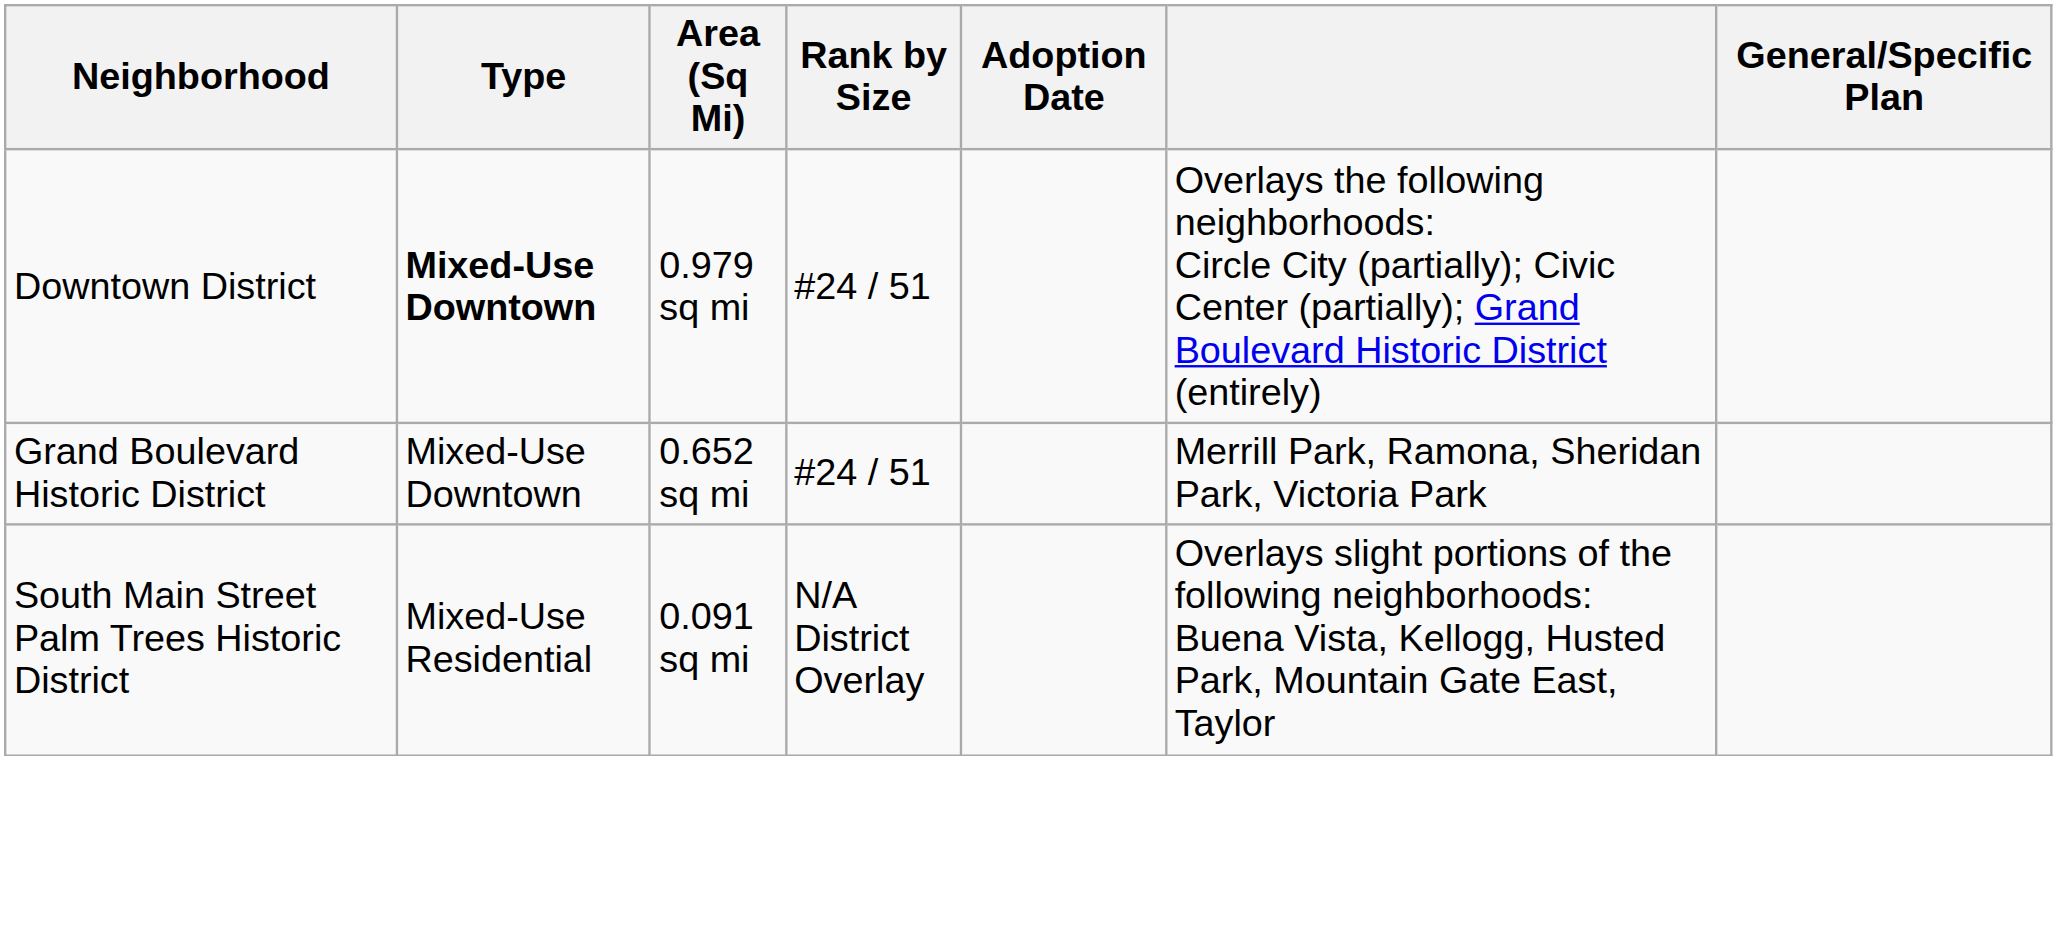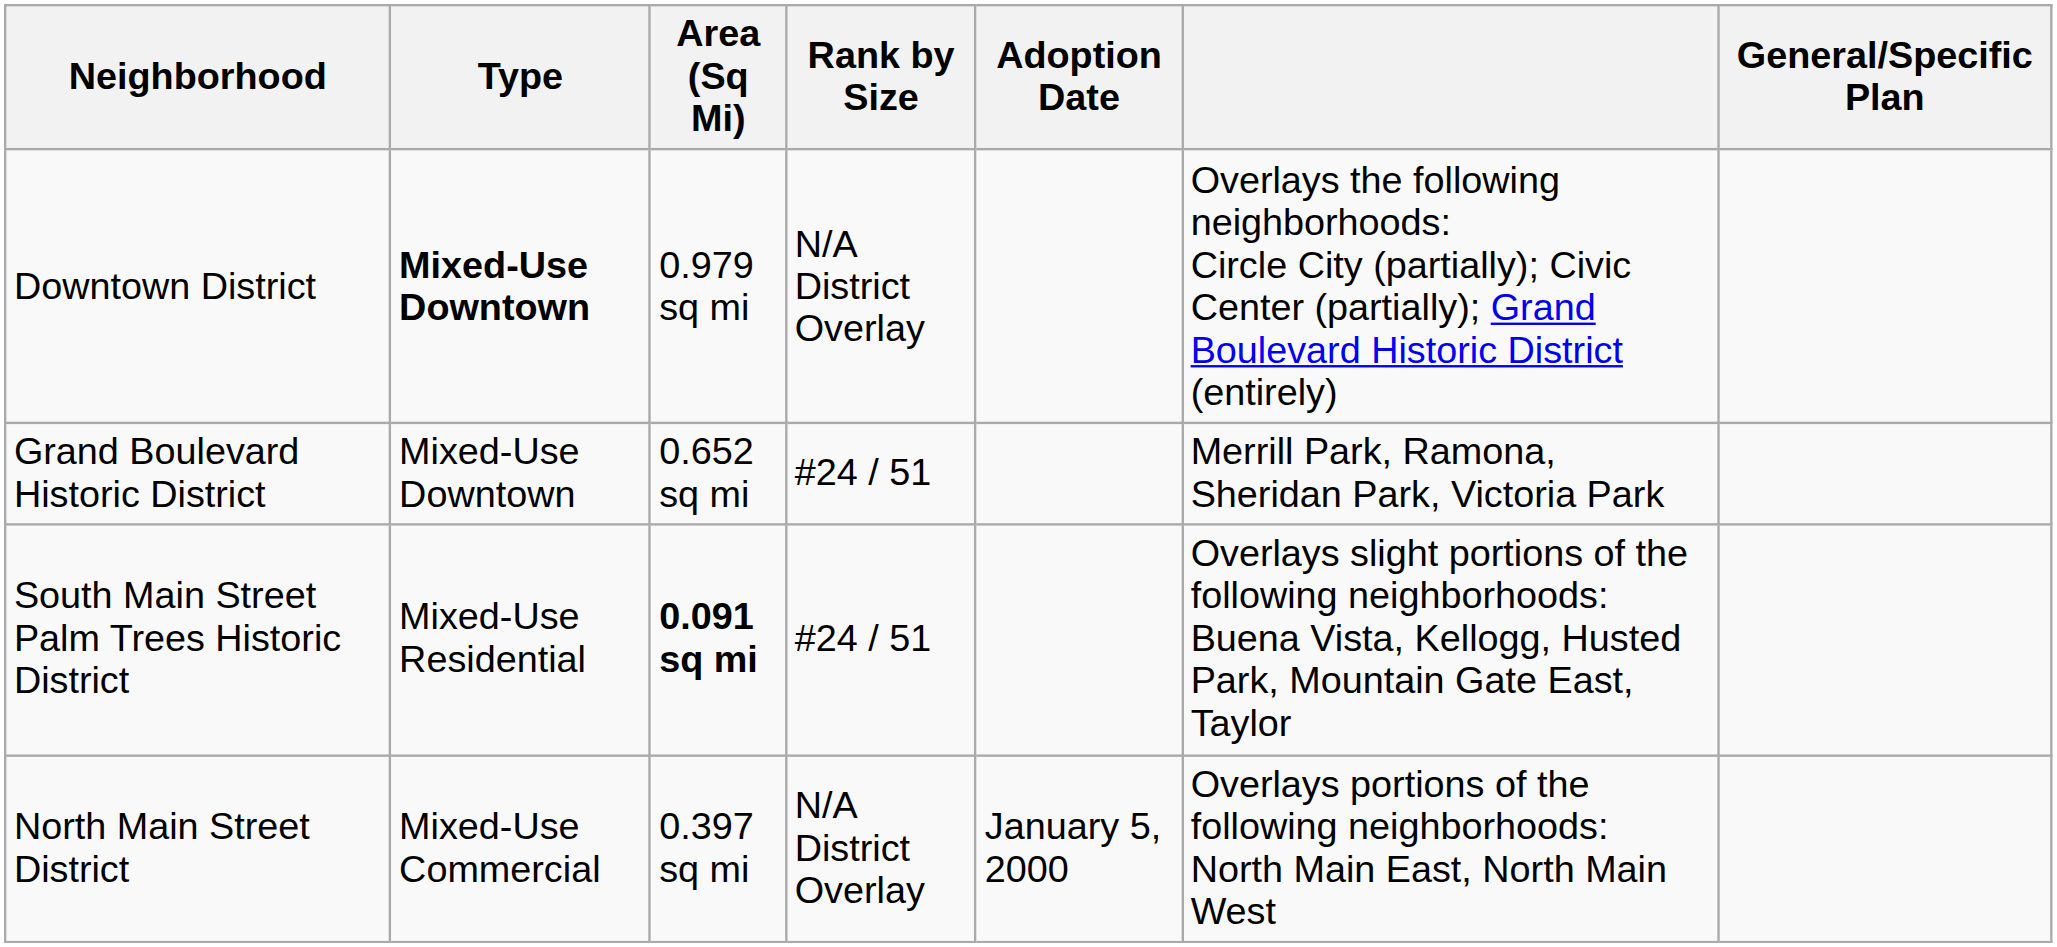 <table class="wikitable">
 <tr>
 <th>Neighborhood</th>
 <th>Type</th>
 <th>Area<br>(Sq Mi)</th>
 <th>Rank by Size</th>
 <th>Adoption Date</th>
 <th></th>
 <th>General/Specific Plan</th>
 </tr>
 <tr>
 <td>Downtown District</td>
 <td><strong>Mixed-Use Downtown</strong></td>
 <td>0.979 sq mi</td>
-<td>#24 / 51</td>
+<td>N/A<br>District Overlay</td>
 <td></td>
 <td>Overlays the following neighborhoods:<br>Circle City (partially); Civic Center (partially); <a href='#'>Grand Boulevard Historic District</a> (entirely)</td>
 <td></td>
 </tr>
 <tr>
 <td>Grand Boulevard Historic District</td>
 <td>Mixed-Use Downtown</td>
 <td>0.652 sq mi</td>
 <td>#24 / 51</td>
 <td></td>
 <td>Merrill Park, Ramona, Sheridan Park, Victoria Park</td>
 <td></td>
 </tr>
 <tr>
 <td>South Main Street Palm Trees Historic District</td>
 <td>Mixed-Use Residential</td>
-<td>0.091 sq mi</td>
-<td>N/A<br>District Overlay</td>
+<td><strong>0.091 sq mi</strong></td>
+<td>#24 / 51</td>
 <td></td>
 <td>Overlays slight portions of the following neighborhoods:<br>Buena Vista, Kellogg, Husted Park, Mountain Gate East, Taylor</td>
 <td></td>
 </tr>
+<tr>
+<td>North Main Street District</td>
+<td>Mixed-Use Commercial</td>
+<td>0.397 sq mi</td>
+<td>N/A District Overlay</td>
+<td>January 5, 2000</td>
+<td>Overlays portions of the following neighborhoods:<br>North Main East, North Main West</td>
+<td></td>
+</tr>
 </table>
